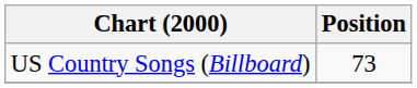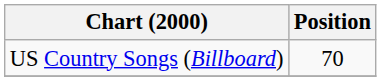 <table class="wikitable sortable">
 <tr>
 <th scope="col">Chart (2000)</th>
 <th scope="col">Position</th>
 </tr>
 <tr>
 <td>US <a href='#'>Country Songs</a> (<em><a href='#'>Billboard</a></em>)</td>
-<td align="center">73</td>
+<td align="center">70</td>
 </tr>
 <tr>
 </tr>
 </table>
